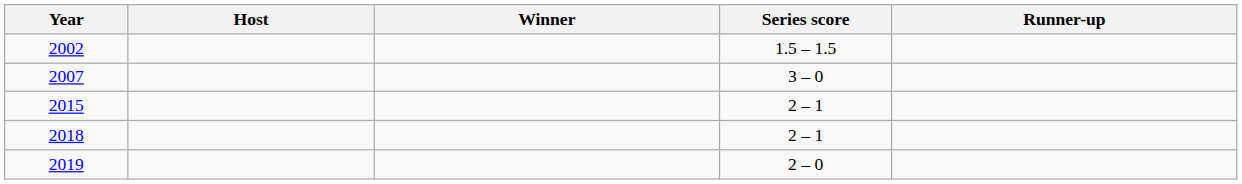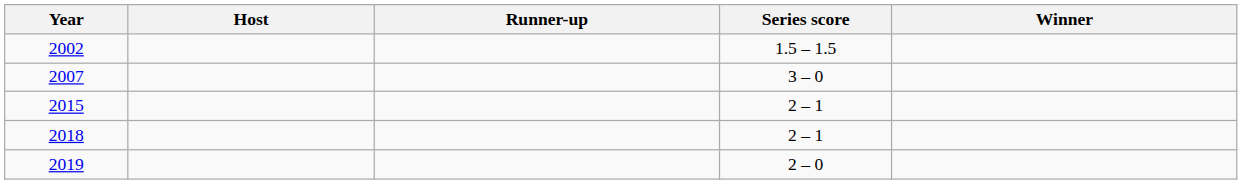 <table class="wikitable" style="text-align:center;width:80%; font-size:90%;">
 <tr>
 <th width=5%>Year</th>
 <th width=10%>Host</th>
+<th width=14%>Runner-up</th>
+<th width=7%>Series score</th>
 <th width=14%>Winner</th>
-<th width=7%>Series score</th>
-<th width=14%>Runner-up</th>
 </tr>
 <tr>
 <td><a href='#'>2002</a></td>
 <td></td>
+<td></td>
+<td>1.5 – 1.5</td>
 <td><strong></strong></td>
-<td>1.5 – 1.5</td>
-<td></td>
 </tr>
 <tr>
 <td><a href='#'>2007</a></td>
 <td></td>
+<td></td>
+<td>3 – 0</td>
 <td><strong></strong></td>
-<td>3 – 0</td>
-<td></td>
 </tr>
 <tr>
 <td><a href='#'>2015</a></td>
 <td></td>
+<td></td>
+<td>2 – 1</td>
 <td><strong></strong></td>
-<td>2 – 1</td>
-<td></td>
 </tr>
 <tr>
 <td><a href='#'>2018</a></td>
 <td></td>
+<td></td>
+<td>2 – 1</td>
 <td><strong></strong></td>
-<td>2 – 1</td>
-<td></td>
 </tr>
 <tr>
 <td><a href='#'>2019</a></td>
 <td></td>
+<td></td>
+<td>2 – 0</td>
 <td><strong></strong></td>
-<td>2 – 0</td>
-<td></td>
 </tr>
 </table>
